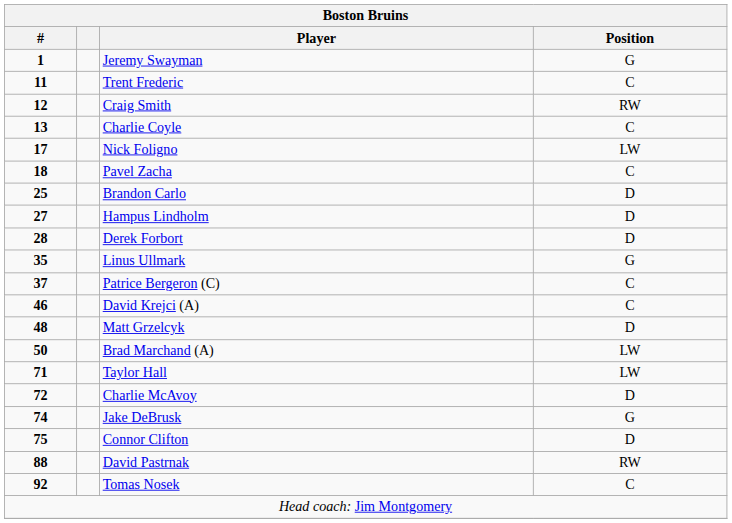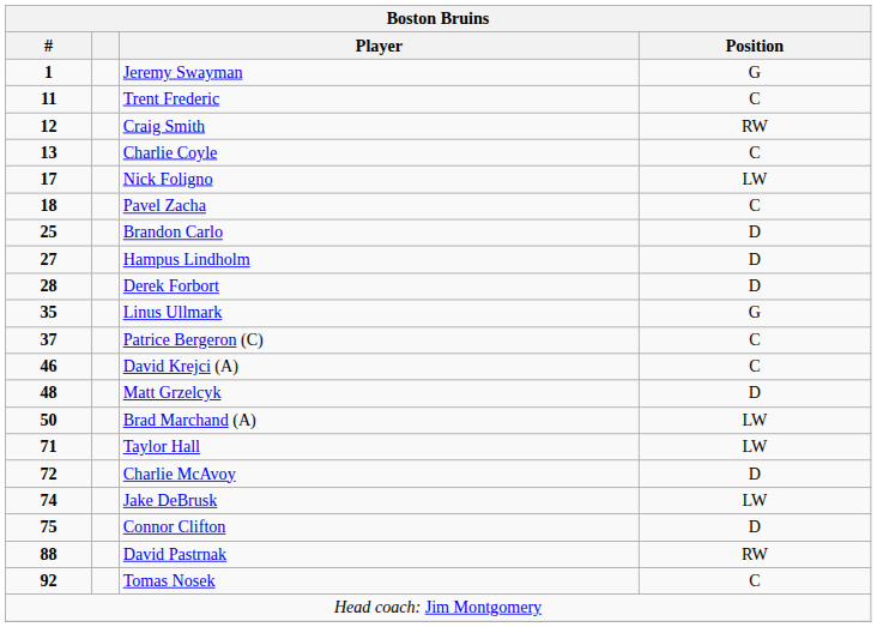 <table class="wikitable" style="width:65%; text-align:center;">
 <tr>
 <th colspan=4>Boston Bruins</th>
 </tr>
 <tr>
 <th>#</th>
 <th></th>
 <th>Player</th>
 <th>Position</th>
 </tr>
 <tr>
 <td><strong>1</strong></td>
 <td align=center></td>
 <td align=left><a href='#'>Jeremy Swayman</a></td>
 <td>G</td>
 </tr>
 <tr>
 <td><strong>11</strong></td>
 <td align=center></td>
 <td align=left><a href='#'>Trent Frederic</a></td>
 <td>C</td>
 </tr>
 <tr>
 <td><strong>12</strong></td>
 <td align=center></td>
 <td align=left><a href='#'>Craig Smith</a></td>
 <td>RW</td>
 </tr>
 <tr>
 <td><strong>13</strong></td>
 <td align=center></td>
 <td align=left><a href='#'>Charlie Coyle</a></td>
 <td>C</td>
 </tr>
 <tr>
 <td><strong>17</strong></td>
 <td align=center></td>
 <td align=left><a href='#'>Nick Foligno</a></td>
 <td>LW</td>
 </tr>
 <tr>
 <td><strong>18</strong></td>
 <td align=center></td>
 <td align=left><a href='#'>Pavel Zacha</a></td>
 <td>C</td>
 </tr>
 <tr>
 <td><strong>25</strong></td>
 <td align=center></td>
 <td align=left><a href='#'>Brandon Carlo</a></td>
 <td>D</td>
 </tr>
 <tr>
 <td><strong>27</strong></td>
 <td align=center></td>
 <td align=left><a href='#'>Hampus Lindholm</a></td>
 <td>D</td>
 </tr>
 <tr>
 <td><strong>28</strong></td>
 <td align=center></td>
 <td align=left><a href='#'>Derek Forbort</a></td>
 <td>D</td>
 </tr>
 <tr>
 <td><strong>35</strong></td>
 <td align=center></td>
 <td align=left><a href='#'>Linus Ullmark</a></td>
 <td>G</td>
 </tr>
 <tr>
 <td><strong>37</strong></td>
 <td align=center></td>
 <td align=left><a href='#'>Patrice Bergeron</a> (C)</td>
 <td>C</td>
 </tr>
 <tr>
 <td><strong>46</strong></td>
 <td align=center></td>
 <td align=left><a href='#'>David Krejci</a> (A)</td>
 <td>C</td>
 </tr>
 <tr>
 <td><strong>48</strong></td>
 <td align=center></td>
 <td align=left><a href='#'>Matt Grzelcyk</a></td>
 <td>D</td>
 </tr>
 <tr>
 <td><strong>50</strong></td>
 <td align=center></td>
 <td align=left><a href='#'>Brad Marchand</a> (A)</td>
 <td>LW</td>
 </tr>
 <tr>
 <td><strong>71</strong></td>
 <td align=center></td>
 <td align=left><a href='#'>Taylor Hall</a></td>
 <td>LW</td>
 </tr>
 <tr>
 <td><strong>72</strong></td>
 <td align=center></td>
 <td align=left><a href='#'>Charlie McAvoy</a></td>
 <td>D</td>
 </tr>
 <tr>
 <td><strong>74</strong></td>
 <td align=center></td>
 <td align=left><a href='#'>Jake DeBrusk</a></td>
-<td>G</td>
+<td>LW</td>
 </tr>
 <tr>
 <td><strong>75</strong></td>
 <td align=center></td>
 <td align=left><a href='#'>Connor Clifton</a></td>
 <td>D</td>
 </tr>
 <tr>
 <td><strong>88</strong></td>
 <td align=center></td>
 <td align=left><a href='#'>David Pastrnak</a></td>
 <td>RW</td>
 </tr>
 <tr>
 <td><strong>92</strong></td>
 <td align=center></td>
 <td align=left><a href='#'>Tomas Nosek</a></td>
 <td>C</td>
 </tr>
 <tr>
 <td colspan=4><em>Head coach:</em>  <a href='#'>Jim Montgomery</a></td>
 </tr>
 <tr>
 </tr>
 </table>
